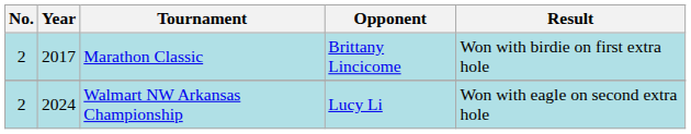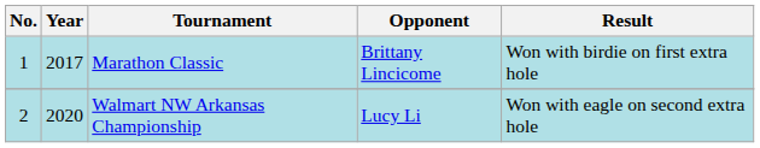 <table class="wikitable" style="font-size:95%;">
 <tr>
 <th>No.</th>
 <th>Year</th>
 <th>Tournament</th>
 <th>Opponent</th>
 <th>Result</th>
 </tr>
 <tr style="background:#B0E0E6">
-<td align=center>2</td>
+<td align=center>1</td>
 <td>2017</td>
 <td><a href='#'>Marathon Classic</a></td>
 <td> <a href='#'>Brittany Lincicome</a></td>
 <td>Won with birdie on first extra hole</td>
 </tr>
 <tr>
 </tr>
 <tr style="background:#B0E0E6">
 <td align=center>2</td>
-<td>2024</td>
+<td>2020</td>
 <td><a href='#'>Walmart NW Arkansas Championship</a></td>
 <td> <a href='#'>Lucy Li</a></td>
 <td>Won with eagle on second extra hole</td>
 </tr>
 </table>
